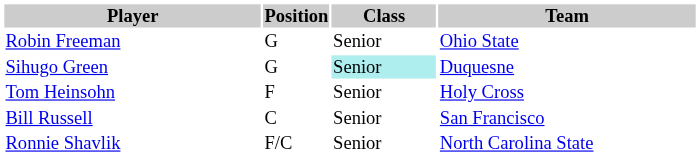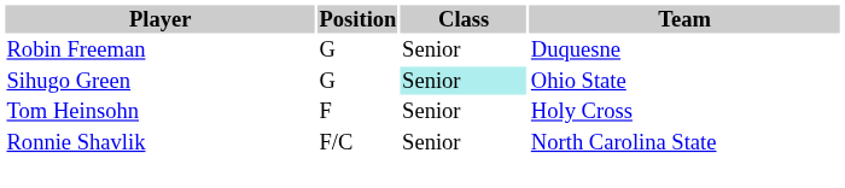 <table style="width:600px" "border:'1' 'solid' 'gray'">
 <tr>
 <th style="background:#CCCCCC;width:40%">Player</th>
 <th style="background:#CCCCCC;width:4%">Position</th>
 <th style="background:#CCCCCC;width:16%">Class</th>
 <th style="background:#CCCCCC;width:40%">Team</th>
 </tr>
 <tr>
 <td><a href='#'>Robin Freeman</a></td>
 <td>G</td>
 <td>Senior</td>
-<td><a href='#'>Ohio State</a></td>
+<td><a href='#'>Duquesne</a></td>
 </tr>
 <tr>
 <td><a href='#'>Sihugo Green</a></td>
 <td>G</td>
 <td style="background: paleturquoise;">Senior</td>
-<td><a href='#'>Duquesne</a></td>
+<td><a href='#'>Ohio State</a></td>
 </tr>
 <tr>
 <td><a href='#'>Tom Heinsohn</a></td>
 <td>F</td>
 <td>Senior</td>
 <td><a href='#'>Holy Cross</a></td>
 </tr>
 <tr>
-<td><a href='#'>Bill Russell</a></td>
-<td>C</td>
-<td>Senior</td>
-<td><a href='#'>San Francisco</a></td>
-</tr>
-<tr>
 <td><a href='#'>Ronnie Shavlik</a></td>
 <td>F/C</td>
 <td>Senior</td>
 <td><a href='#'>North Carolina State</a></td>
 </tr>
 </table>
